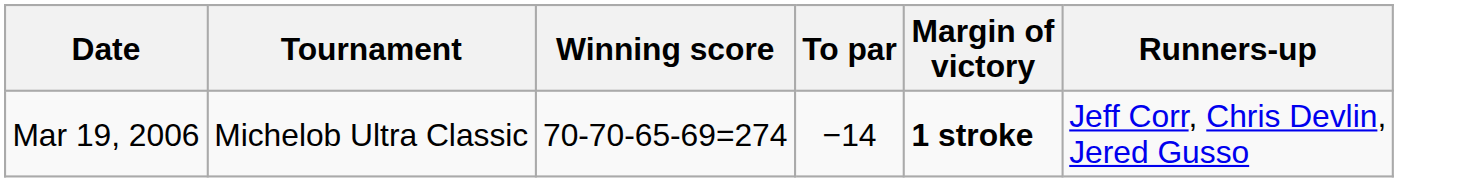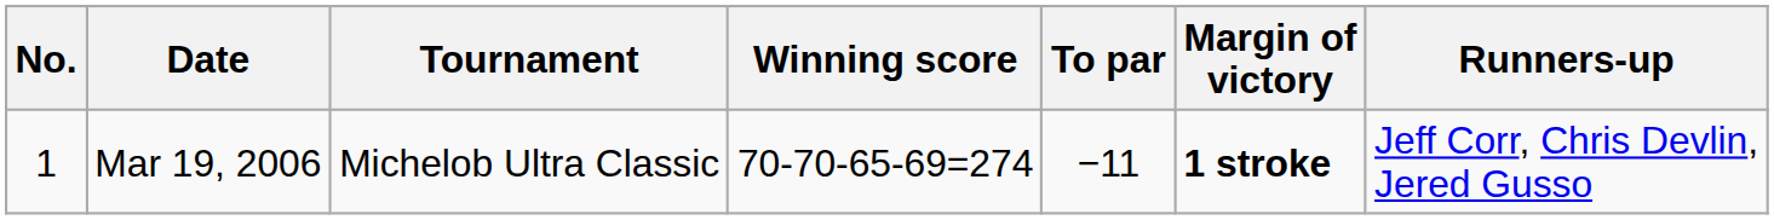 <table class="wikitable" style="font-size:95%;">
 <tr>
+<th>No.</th>
 <th>Date</th>
 <th>Tournament</th>
 <th>Winning score</th>
 <th>To par</th>
 <th>Margin of<br>victory</th>
 <th>Runners-up</th>
 </tr>
 <tr>
+<td align=center>1</td>
 <td align=right>Mar 19, 2006</td>
 <td>Michelob Ultra Classic</td>
 <td>70-70-65-69=274</td>
-<td align=center>−14</td>
+<td align=center>−11</td>
 <td><strong>1 stroke</strong></td>
 <td> <a href='#'>Jeff Corr</a>,  <a href='#'>Chris Devlin</a>,<br> <a href='#'>Jered Gusso</a></td>
 </tr>
 </table>
